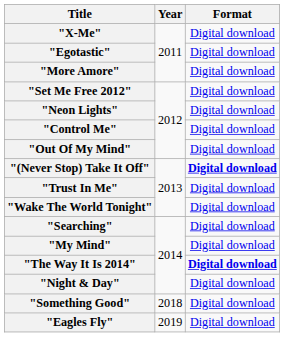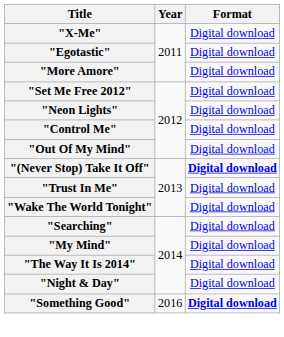 <table class="wikitable plainrowheaders" style="text-align:center;">
 <tr>
 <th scope="col">Title</th>
 <th scope="col">Year</th>
 <th scope="col">Format</th>
 </tr>
 <tr>
 <th scope="row">"X-Me"<br></th>
 <td rowspan="3">2011</td>
 <td rowspan="1"><a href='#'>Digital download</a></td>
 </tr>
 <tr>
 <th scope="row">"Egotastic"</th>
 <td rowspan="1"><a href='#'>Digital download</a></td>
 </tr>
 <tr>
 <th scope="row">"More Amore"<br></th>
 <td rowspan="1"><a href='#'>Digital download</a></td>
 </tr>
 <tr>
 <th scope="row">"Set Me Free 2012"<br></th>
 <td rowspan="4">2012</td>
 <td rowspan="1"><a href='#'>Digital download</a></td>
 </tr>
 <tr>
 <th scope="row">"Neon Lights"</th>
 <td rowspan="1"><a href='#'>Digital download</a></td>
 </tr>
 <tr>
 <th scope="row">"Control Me"</th>
 <td rowspan="1"><a href='#'>Digital download</a></td>
 </tr>
 <tr>
 <th scope="row">"Out Of My Mind"</th>
 <td rowspan="1"><a href='#'>Digital download</a></td>
 </tr>
 <tr>
 <th scope="row">"(Never Stop) Take It Off"</th>
 <td rowspan="3">2013</td>
 <td rowspan="1"><strong><a href='#'>Digital download</a></strong></td>
 </tr>
 <tr>
 <th scope="row">"Trust In Me"<br></th>
 <td rowspan="1"><a href='#'>Digital download</a></td>
 </tr>
 <tr>
 <th scope="row">"Wake The World Tonight"<br></th>
 <td rowspan="1"><a href='#'>Digital download</a></td>
 </tr>
 <tr>
 <th scope="row">"Searching"<br></th>
 <td rowspan="4">2014</td>
 <td rowspan="1"><a href='#'>Digital download</a></td>
 </tr>
 <tr>
 <th scope="row">"My Mind"<br></th>
 <td rowspan="1"><a href='#'>Digital download</a></td>
 </tr>
 <tr>
 <th scope="row">"The Way It Is 2014"</th>
-<td rowspan="1"><strong><a href='#'>Digital download</a></strong></td>
+<td rowspan="1"><a href='#'>Digital download</a></td>
 </tr>
 <tr>
 <th scope="row">"Night & Day"</th>
 <td rowspan="1"><a href='#'>Digital download</a></td>
 </tr>
 <tr>
 <th scope="row">"Something Good"<br></th>
-<td>2018</td>
-<td rowspan="1"><a href='#'>Digital download</a></td>
-</tr>
-<tr>
-<th scope="row">"Eagles Fly"</th>
-<td>2019</td>
-<td rowspan="1"><a href='#'>Digital download</a></td>
+<td>2016</td>
+<td rowspan="1"><strong><a href='#'>Digital download</a></strong></td>
 </tr>
 </table>
